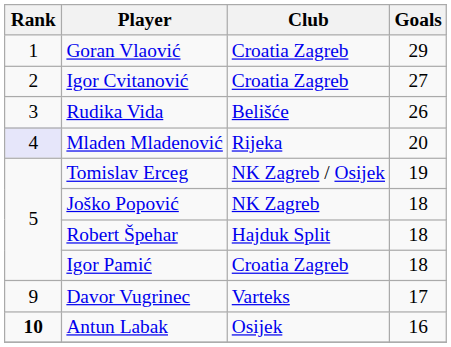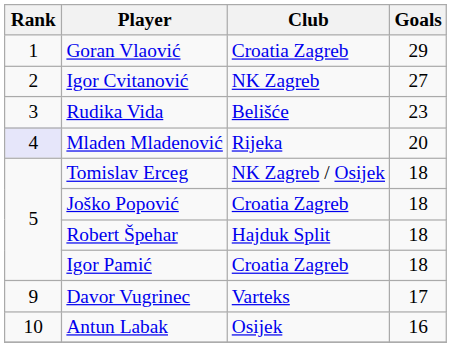 <table class="wikitable">
 <tr>
 <th width="40px">Rank</th>
 <th>Player</th>
 <th>Club</th>
 <th width="40px">Goals</th>
 </tr>
 <tr>
 <td align="center">1</td>
 <td> <a href='#'>Goran Vlaović</a></td>
 <td><a href='#'>Croatia Zagreb</a></td>
 <td rowspan=1 align=center>29</td>
 </tr>
 <tr>
 <td align="center">2</td>
 <td> <a href='#'>Igor Cvitanović</a></td>
-<td><a href='#'>Croatia Zagreb</a></td>
+<td><a href='#'>NK Zagreb</a></td>
 <td align=center>27</td>
 </tr>
 <tr>
 <td align="center">3</td>
 <td> <a href='#'>Rudika Vida</a></td>
 <td><a href='#'>Belišće</a></td>
-<td align="center">26</td>
+<td align="center">23</td>
 </tr>
 <tr>
 <td align="center" style="background: lavender;">4</td>
 <td> <a href='#'>Mladen Mladenović</a></td>
 <td><a href='#'>Rijeka</a></td>
 <td align="center">20</td>
 </tr>
 <tr>
 <td rowspan=4 align="center">5</td>
 <td> <a href='#'>Tomislav Erceg</a></td>
 <td><a href='#'>NK Zagreb</a> / <a href='#'>Osijek</a></td>
-<td align=center>19</td>
+<td align=center>18</td>
 </tr>
 <tr>
 <td> <a href='#'>Joško Popović</a></td>
-<td><a href='#'>NK Zagreb</a></td>
+<td><a href='#'>Croatia Zagreb</a></td>
 <td align=center>18</td>
 </tr>
 <tr>
 <td> <a href='#'>Robert Špehar</a></td>
 <td><a href='#'>Hajduk Split</a></td>
 <td align=center>18</td>
 </tr>
 <tr>
 <td> <a href='#'>Igor Pamić</a></td>
 <td><a href='#'>Croatia Zagreb</a></td>
 <td align=center>18</td>
 </tr>
 <tr>
 <td align="center">9</td>
 <td> <a href='#'>Davor Vugrinec</a></td>
 <td><a href='#'>Varteks</a></td>
 <td align="center">17</td>
 </tr>
 <tr>
-<td align="center"><strong>10</strong></td>
+<td align="center">10</td>
 <td> <a href='#'>Antun Labak</a></td>
 <td><a href='#'>Osijek</a></td>
 <td align="center">16</td>
 </tr>
 <tr>
 </tr>
 </table>
